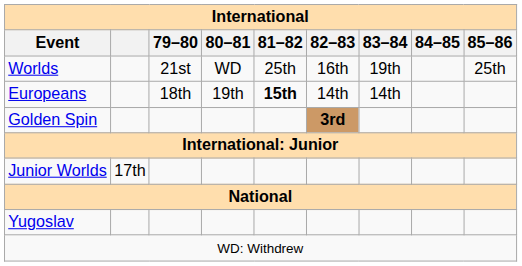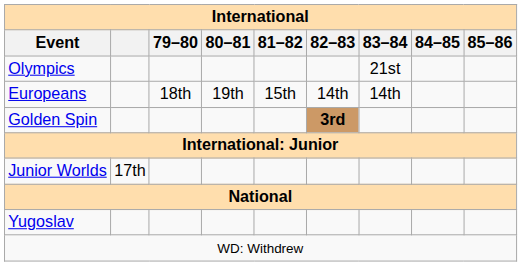 <table class="wikitable" style="text-align:center">
 <tr>
 <th style="background-color: #ffdead; " colspan=9 align=center>International</th>
 </tr>
 <tr>
 <th>Event</th>
 <th></th>
 <th>79–80</th>
 <th>80–81</th>
 <th>81–82</th>
 <th>82–83</th>
 <th>83–84</th>
 <th>84–85</th>
 <th>85–86</th>
 </tr>
 <tr>
-<td align=left><a href='#'>Worlds</a></td>
+<td align=left><a href='#'>Olympics</a></td>
+<td></td>
+<td></td>
+<td></td>
+<td></td>
 <td></td>
 <td>21st</td>
-<td>WD</td>
-<td>25th</td>
-<td>16th</td>
-<td>19th</td>
 <td></td>
-<td>25th</td>
+<td></td>
 </tr>
 <tr>
 <td align=left><a href='#'>Europeans</a></td>
 <td></td>
 <td>18th</td>
 <td>19th</td>
-<td><strong>15th</strong></td>
+<td>15th</td>
 <td>14th</td>
 <td>14th</td>
 <td></td>
 <td></td>
 </tr>
 <tr>
 <td align=left><a href='#'>Golden Spin</a></td>
 <td></td>
 <td></td>
 <td></td>
 <td></td>
 <td bgcolor=cc9966><strong>3rd</strong></td>
 <td></td>
 <td></td>
 <td></td>
 </tr>
 <tr>
 <th style="background-color: #ffdead; " colspan=9 align=center>International: Junior</th>
 </tr>
 <tr>
 <td align=left><a href='#'>Junior Worlds</a></td>
 <td>17th</td>
 <td></td>
 <td></td>
 <td></td>
 <td></td>
 <td></td>
 <td></td>
 <td></td>
 </tr>
 <tr>
 <th style="background-color: #ffdead; " colspan=9 align=center>National</th>
 </tr>
 <tr>
 <td align=left><a href='#'>Yugoslav</a></td>
 <td></td>
 <td></td>
 <td></td>
 <td></td>
 <td></td>
 <td></td>
 <td></td>
 <td></td>
 </tr>
 <tr>
 <td colspan=9 align=center><small> WD: Withdrew </small></td>
 </tr>
 </table>
